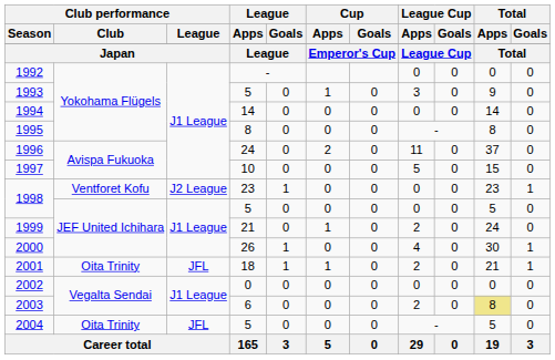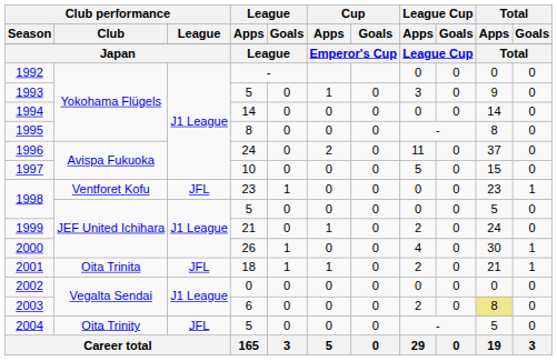 <table class="wikitable" style="text-align:center">
 <tr>
 <th colspan=3>Club performance</th>
 <th colspan=2>League</th>
 <th colspan=2>Cup</th>
 <th colspan=2>League Cup</th>
 <th colspan=2>Total</th>
 </tr>
 <tr>
 <th>Season</th>
 <th>Club</th>
 <th>League</th>
 <th>Apps</th>
 <th>Goals</th>
 <th>Apps</th>
 <th>Goals</th>
 <th>Apps</th>
 <th>Goals</th>
 <th>Apps</th>
 <th>Goals</th>
 </tr>
 <tr>
 </tr>
 <tr>
 <th colspan=3>Japan</th>
 <th colspan=2>League</th>
 <th colspan=2><a href='#'>Emperor's Cup</a></th>
 <th colspan=2><a href='#'>League Cup</a></th>
 <th colspan=2>Total</th>
 </tr>
 <tr>
 <td><a href='#'>1992</a></td>
 <td rowspan="4"><a href='#'>Yokohama Flügels</a></td>
 <td rowspan="6"><a href='#'>J1 League</a></td>
 <td colspan="2">-</td>
 <td></td>
 <td></td>
 <td>0</td>
 <td>0</td>
 <td>0</td>
 <td>0</td>
 </tr>
 <tr>
 <td><a href='#'>1993</a></td>
 <td>5</td>
 <td>0</td>
 <td>1</td>
 <td>0</td>
 <td>3</td>
 <td>0</td>
 <td>9</td>
 <td>0</td>
 </tr>
 <tr>
 <td><a href='#'>1994</a></td>
 <td>14</td>
 <td>0</td>
 <td>0</td>
 <td>0</td>
 <td>0</td>
 <td>0</td>
 <td>14</td>
 <td>0</td>
 </tr>
 <tr>
 <td><a href='#'>1995</a></td>
 <td>8</td>
 <td>0</td>
 <td>0</td>
 <td>0</td>
 <td colspan="2">-</td>
 <td>8</td>
 <td>0</td>
 </tr>
 <tr>
 <td><a href='#'>1996</a></td>
 <td rowspan="2"><a href='#'>Avispa Fukuoka</a></td>
 <td>24</td>
 <td>0</td>
 <td>2</td>
 <td>0</td>
 <td>11</td>
 <td>0</td>
 <td>37</td>
 <td>0</td>
 </tr>
 <tr>
 <td><a href='#'>1997</a></td>
 <td>10</td>
 <td>0</td>
 <td>0</td>
 <td>0</td>
 <td>5</td>
 <td>0</td>
 <td>15</td>
 <td>0</td>
 </tr>
 <tr>
 <td rowspan="2"><a href='#'>1998</a></td>
 <td><a href='#'>Ventforet Kofu</a></td>
-<td><a href='#'>J2 League</a></td>
+<td><a href='#'>JFL</a></td>
 <td>23</td>
 <td>1</td>
 <td>0</td>
 <td>0</td>
 <td>0</td>
 <td>0</td>
 <td>23</td>
 <td>1</td>
 </tr>
 <tr>
 <td rowspan="3"><a href='#'>JEF United Ichihara</a></td>
 <td rowspan="3"><a href='#'>J1 League</a></td>
 <td>5</td>
 <td>0</td>
 <td>0</td>
 <td>0</td>
 <td>0</td>
 <td>0</td>
 <td>5</td>
 <td>0</td>
 </tr>
 <tr>
 <td><a href='#'>1999</a></td>
 <td>21</td>
 <td>0</td>
 <td>1</td>
 <td>0</td>
 <td>2</td>
 <td>0</td>
 <td>24</td>
 <td>0</td>
 </tr>
 <tr>
 <td><a href='#'>2000</a></td>
 <td>26</td>
 <td>1</td>
 <td>0</td>
 <td>0</td>
 <td>4</td>
 <td>0</td>
 <td>30</td>
 <td>1</td>
 </tr>
 <tr>
 <td><a href='#'>2001</a></td>
-<td><a href='#'>Oita Trinity</a></td>
+<td><a href='#'>Oita Trinita</a></td>
 <td><a href='#'>JFL</a></td>
 <td>18</td>
 <td>1</td>
 <td>1</td>
 <td>0</td>
 <td>2</td>
 <td>0</td>
 <td>21</td>
 <td>1</td>
 </tr>
 <tr>
 <td><a href='#'>2002</a></td>
 <td rowspan="2"><a href='#'>Vegalta Sendai</a></td>
 <td rowspan="2"><a href='#'>J1 League</a></td>
 <td>0</td>
 <td>0</td>
 <td>0</td>
 <td>0</td>
 <td>0</td>
 <td>0</td>
 <td>0</td>
 <td>0</td>
 </tr>
 <tr>
 <td><a href='#'>2003</a></td>
 <td>6</td>
 <td>0</td>
 <td>0</td>
 <td>0</td>
 <td>2</td>
 <td>0</td>
 <td style="background: khaki;">8</td>
 <td>0</td>
 </tr>
 <tr>
 <td><a href='#'>2004</a></td>
 <td><a href='#'>Oita Trinity</a></td>
 <td><a href='#'>JFL</a></td>
 <td>5</td>
 <td>0</td>
 <td>0</td>
 <td>0</td>
 <td colspan="2">-</td>
 <td>5</td>
 <td>0</td>
 </tr>
 <tr>
 <th colspan=3>Career total</th>
 <th>165</th>
 <th>3</th>
 <th>5</th>
 <th>0</th>
 <th>29</th>
 <th>0</th>
 <th>19</th>
 <th>3</th>
 </tr>
 </table>
